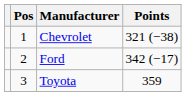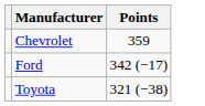 <table class="wikitable" style="font-size: 95%;">
 <tr>
 <th></th>
-<th>Pos</th>
 <th>Manufacturer</th>
 <th>Points</th>
 </tr>
 <tr>
 <td align="left"></td>
-<td style="text-align:center;">1</td>
 <td><a href='#'>Chevrolet</a></td>
-<td style="text-align:center;">321 (−38)</td>
+<td style="text-align:center;">359</td>
 </tr>
 <tr>
 <td align="left"></td>
-<td style="text-align:center;">2</td>
 <td><a href='#'>Ford</a></td>
 <td style="text-align:center;">342 (−17)</td>
 </tr>
 <tr>
 <td align="left"></td>
-<td style="text-align:center;">3</td>
 <td><a href='#'>Toyota</a></td>
-<td style="text-align:center;">359</td>
+<td style="text-align:center;">321 (−38)</td>
 </tr>
 </table>
